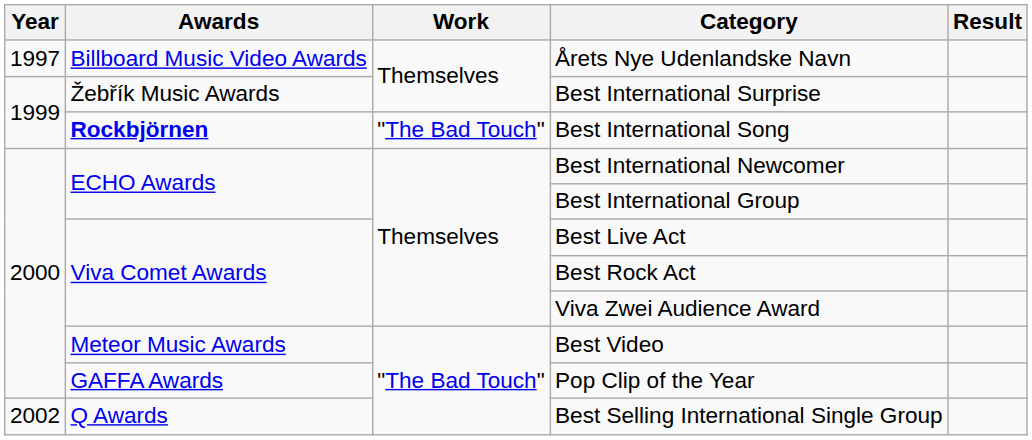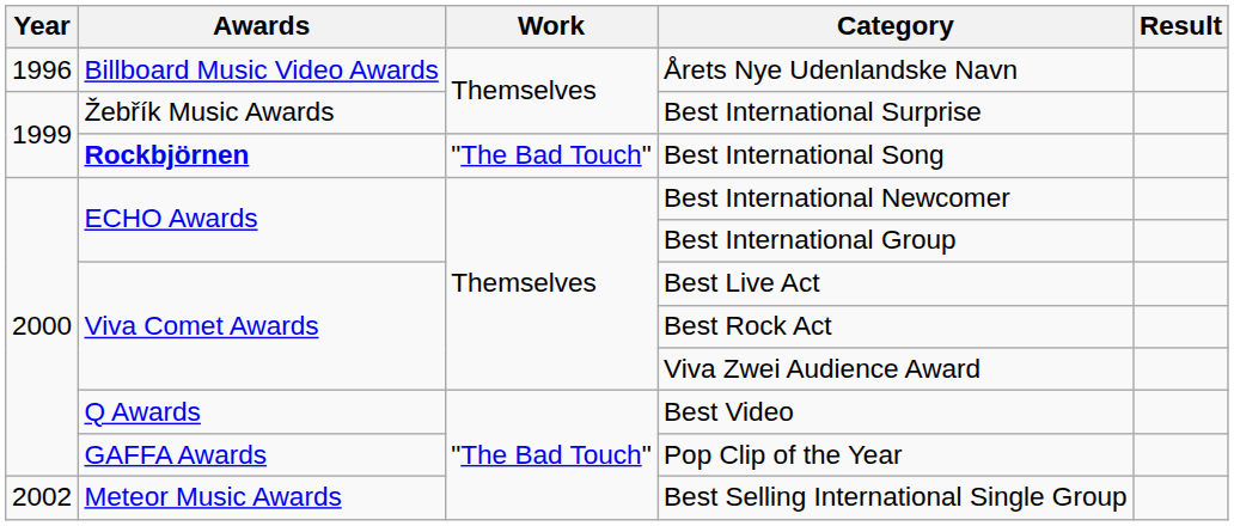 <table class=wikitable>
 <tr>
 <th>Year</th>
 <th>Awards</th>
 <th>Work</th>
 <th>Category</th>
 <th>Result</th>
 </tr>
 <tr>
-<td>1997</td>
+<td>1996</td>
 <td><a href='#'>Billboard Music Video Awards</a></td>
 <td rowspan=2>Themselves</td>
 <td>Årets Nye Udenlandske Navn</td>
 <td></td>
 </tr>
 <tr>
 <td rowspan=2>1999</td>
 <td>Žebřík Music Awards</td>
 <td>Best International Surprise</td>
 <td></td>
 </tr>
 <tr>
 <td><strong><a href='#'>Rockbjörnen</a></strong></td>
 <td>"<a href='#'>The Bad Touch</a>"</td>
 <td>Best International Song</td>
 <td></td>
 </tr>
 <tr>
 <td rowspan="7">2000</td>
 <td rowspan="2"><a href='#'>ECHO Awards</a></td>
 <td rowspan="5">Themselves</td>
 <td>Best International Newcomer</td>
 <td></td>
 </tr>
 <tr>
 <td>Best International Group</td>
 <td></td>
 </tr>
 <tr>
 <td rowspan=3><a href='#'>Viva Comet Awards</a></td>
 <td>Best Live Act</td>
 <td></td>
 </tr>
 <tr>
 <td>Best Rock Act</td>
 <td></td>
 </tr>
 <tr>
 <td>Viva Zwei Audience Award</td>
 <td></td>
 </tr>
 <tr>
-<td><a href='#'>Meteor Music Awards</a></td>
+<td><a href='#'>Q Awards</a></td>
 <td rowspan="3">"<a href='#'>The Bad Touch</a>"</td>
 <td>Best Video</td>
 <td></td>
 </tr>
 <tr>
 <td><a href='#'>GAFFA Awards</a></td>
 <td>Pop Clip of the Year</td>
 <td></td>
 </tr>
 <tr>
 <td>2002</td>
-<td><a href='#'>Q Awards</a></td>
+<td><a href='#'>Meteor Music Awards</a></td>
 <td>Best Selling International Single Group</td>
 <td></td>
 </tr>
 </table>
